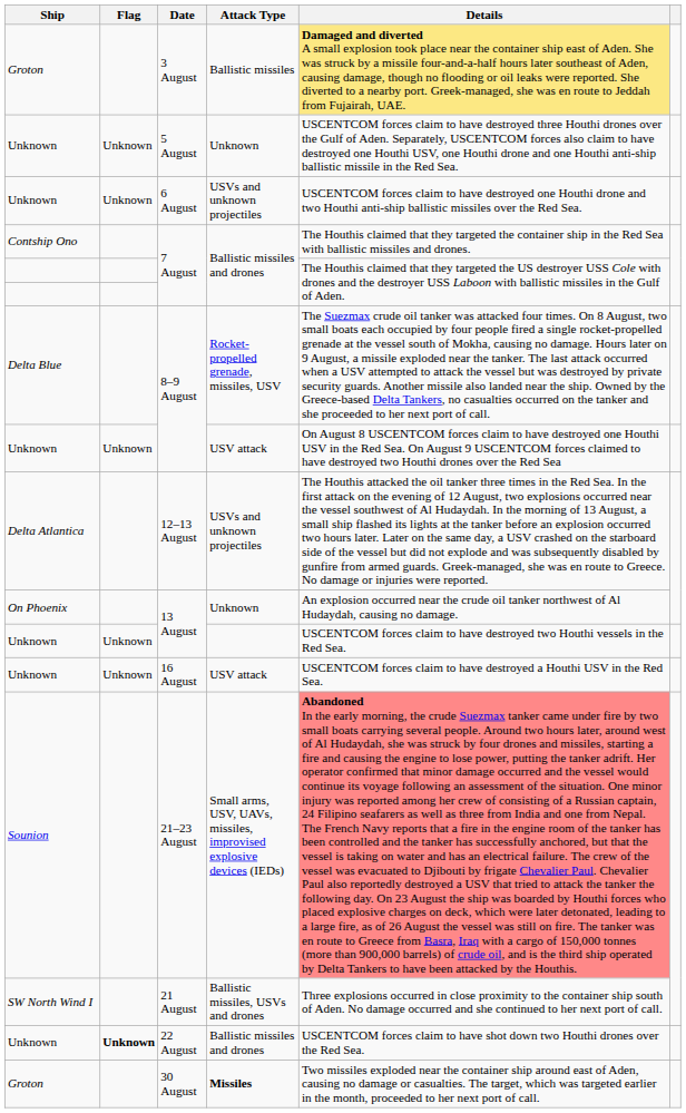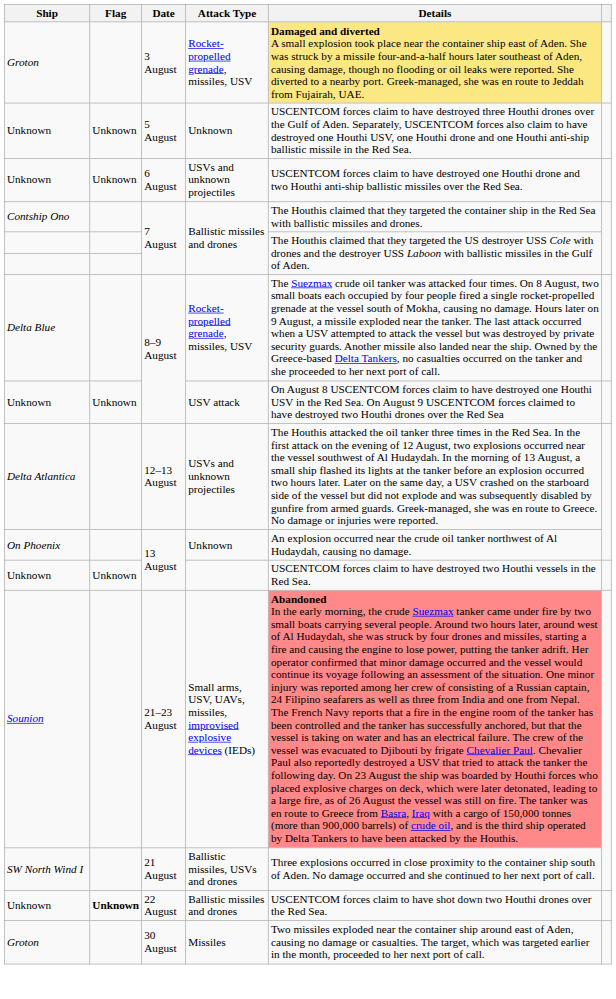 <table class="wikitable sortable sticky-header" style="text-align:left;">
 <tr>
 <th width="140px">Ship</th>
 <th width="60px">Flag</th>
 <th width="60px">Date</th>
 <th width="130px">Attack Type</th>
 <th width="650px">Details</th>
 <th width="10px" class="unsortable"></th>
 </tr>
 <tr>
 <td><em>Groton</em></td>
 <td></td>
 <td>3 August</td>
-<td>Ballistic missiles</td>
+<td><a href='#'>Rocket-propelled grenade</a>, missiles, USV</td>
 <td style="background:#FCE883"><strong>Damaged and diverted</strong><br>A small explosion took place near the container ship  east of Aden. She was struck by a missile four-and-a-half hours later  southeast of Aden, causing damage, though no flooding or oil leaks were reported. She diverted to a nearby port. Greek-managed, she was en route to Jeddah from Fujairah, UAE.</td>
 <td></td>
 </tr>
 <tr>
 <td>Unknown</td>
 <td>Unknown</td>
 <td>5 August</td>
 <td>Unknown</td>
 <td>USCENTCOM forces claim to have destroyed three Houthi drones over the Gulf of Aden. Separately, USCENTCOM forces also claim to have destroyed one Houthi USV, one Houthi drone and one Houthi anti-ship ballistic missile in the Red Sea.</td>
 <td></td>
 </tr>
 <tr>
 <td>Unknown</td>
 <td>Unknown</td>
 <td>6 August</td>
 <td>USVs and unknown projectiles</td>
 <td>USCENTCOM forces claim to have destroyed one Houthi drone and two Houthi anti-ship ballistic missiles over the Red Sea.</td>
 <td></td>
 </tr>
 <tr>
 <td><em>Contship Ono</em></td>
 <td></td>
 <td rowspan="3">7 August</td>
 <td rowspan="3">Ballistic missiles and drones</td>
 <td>The Houthis claimed that they targeted the container ship in the Red Sea with ballistic missiles and drones.</td>
 <td rowspan="3"></td>
 </tr>
 <tr>
 <td></td>
 <td></td>
 <td rowspan="2">The Houthis claimed that they targeted the US destroyer USS <em>Cole</em> with drones and the destroyer USS <em>Laboon</em> with ballistic missiles in the Gulf of Aden.</td>
 </tr>
 <tr>
 <td></td>
 <td></td>
 </tr>
 <tr>
 <td><em>Delta Blue</em></td>
 <td></td>
 <td rowspan="2">8–9 August</td>
 <td><a href='#'>Rocket-propelled grenade</a>, missiles, USV</td>
 <td>The <a href='#'>Suezmax</a> crude oil tanker was attacked four times. On 8 August, two small boats each occupied by four people fired a single rocket-propelled grenade at the vessel  south of Mokha, causing no damage. Hours later on 9 August, a missile exploded near the tanker. The last attack occurred when a USV attempted to attack the vessel but was destroyed by private security guards. Another missile also landed near the ship. Owned by the Greece-based <a href='#'>Delta Tankers</a>, no casualties occurred on the tanker and she proceeded to her next port of call.</td>
 <td></td>
 </tr>
 <tr>
 <td>Unknown</td>
 <td>Unknown</td>
 <td>USV attack</td>
 <td>On August 8 USCENTCOM forces claim to have destroyed one Houthi USV in the Red Sea. On August 9 USCENTCOM forces claimed to have destroyed two Houthi drones over the Red Sea</td>
 <td></td>
 </tr>
 <tr>
 <td><em>Delta Atlantica</em></td>
 <td></td>
 <td>12–13 August</td>
 <td>USVs and unknown projectiles</td>
 <td>The Houthis attacked the oil tanker three times in the Red Sea. In the first attack on the evening of 12 August, two explosions occurred near the vessel  southwest of Al Hudaydah. In the morning of 13 August, a small ship flashed its lights at the tanker before an explosion occurred two hours later. Later on the same day, a USV crashed on the starboard side of the vessel but did not explode and was subsequently disabled by gunfire from armed guards. Greek-managed, she was en route to Greece. No damage or injuries were reported.</td>
 <td rowspan="2"></td>
 </tr>
 <tr>
 <td><em>On Phoenix</em></td>
 <td></td>
 <td rowspan="2">13 August</td>
 <td>Unknown</td>
 <td>An explosion occurred near the crude oil tanker  northwest of Al Hudaydah, causing no damage.</td>
 </tr>
 <tr>
 <td>Unknown</td>
 <td>Unknown</td>
 <td></td>
 <td>USCENTCOM forces claim to have destroyed two Houthi vessels in the Red Sea.</td>
 <td></td>
 </tr>
 <tr>
-<td>Unknown</td>
-<td>Unknown</td>
-<td>16 August</td>
-<td>USV attack</td>
-<td>USCENTCOM forces claim to have destroyed a Houthi USV in the Red Sea.</td>
-<td></td>
-</tr>
-<tr>
 <td><em><a href='#'>Sounion</a></em></td>
 <td></td>
 <td>21–23 August</td>
 <td>Small arms, USV, UAVs, missiles, <a href='#'>improvised explosive devices</a> (IEDs)</td>
 <td style="background:#F88"><strong>Abandoned</strong><br>In the early morning, the crude <a href='#'>Suezmax</a> tanker came under fire by two small boats carrying several people. Around two hours later, around  west of Al Hudaydah, she was struck by four drones and missiles, starting a fire and causing the engine to lose power, putting the tanker adrift. Her operator confirmed that minor damage occurred and the vessel would continue its voyage following an assessment of the situation. One minor injury was reported among her crew of consisting of a Russian captain, 24 Filipino seafarers as well as three from India and one from Nepal. The French Navy reports that a fire in the engine room of the tanker has been controlled and the tanker has successfully anchored, but that the vessel is taking on water and has an electrical failure. The crew of the vessel was evacuated to Djibouti by frigate <a href='#'>Chevalier Paul</a>. Chevalier Paul also reportedly destroyed a USV that tried to attack the tanker the following day. On 23 August the ship was boarded by Houthi forces who placed explosive charges on deck, which were later detonated, leading to a large fire, as of 26 August the vessel was still on fire. The tanker was en route to Greece from <a href='#'>Basra</a>, <a href='#'>Iraq</a> with a cargo of 150,000 tonnes (more than 900,000 barrels) of <a href='#'>crude oil</a>, and is the third ship operated by Delta Tankers to have been attacked by the Houthis.</td>
 <td rowspan="2"></td>
 </tr>
 <tr>
 <td><em>SW North Wind I</em></td>
 <td></td>
 <td>21 August</td>
 <td>Ballistic missiles, USVs and drones</td>
 <td>Three explosions occurred in close proximity to the container ship  south of Aden. No damage occurred and she continued to her next port of call.</td>
 </tr>
 <tr>
 <td>Unknown</td>
 <td><strong>Unknown</strong></td>
 <td>22 August</td>
 <td>Ballistic missiles and drones</td>
 <td>USCENTCOM forces claim to have shot down two Houthi drones over the Red Sea.</td>
 <td></td>
 </tr>
 <tr>
 <td><em>Groton</em></td>
 <td></td>
 <td>30 August</td>
-<td><strong>Missiles</strong></td>
+<td>Missiles</td>
 <td>Two missiles exploded near the container ship around  east of Aden, causing no damage or casualties. The target, which was targeted earlier in the month, proceeded to her next port of call.</td>
 <td></td>
 </tr>
 </table>
